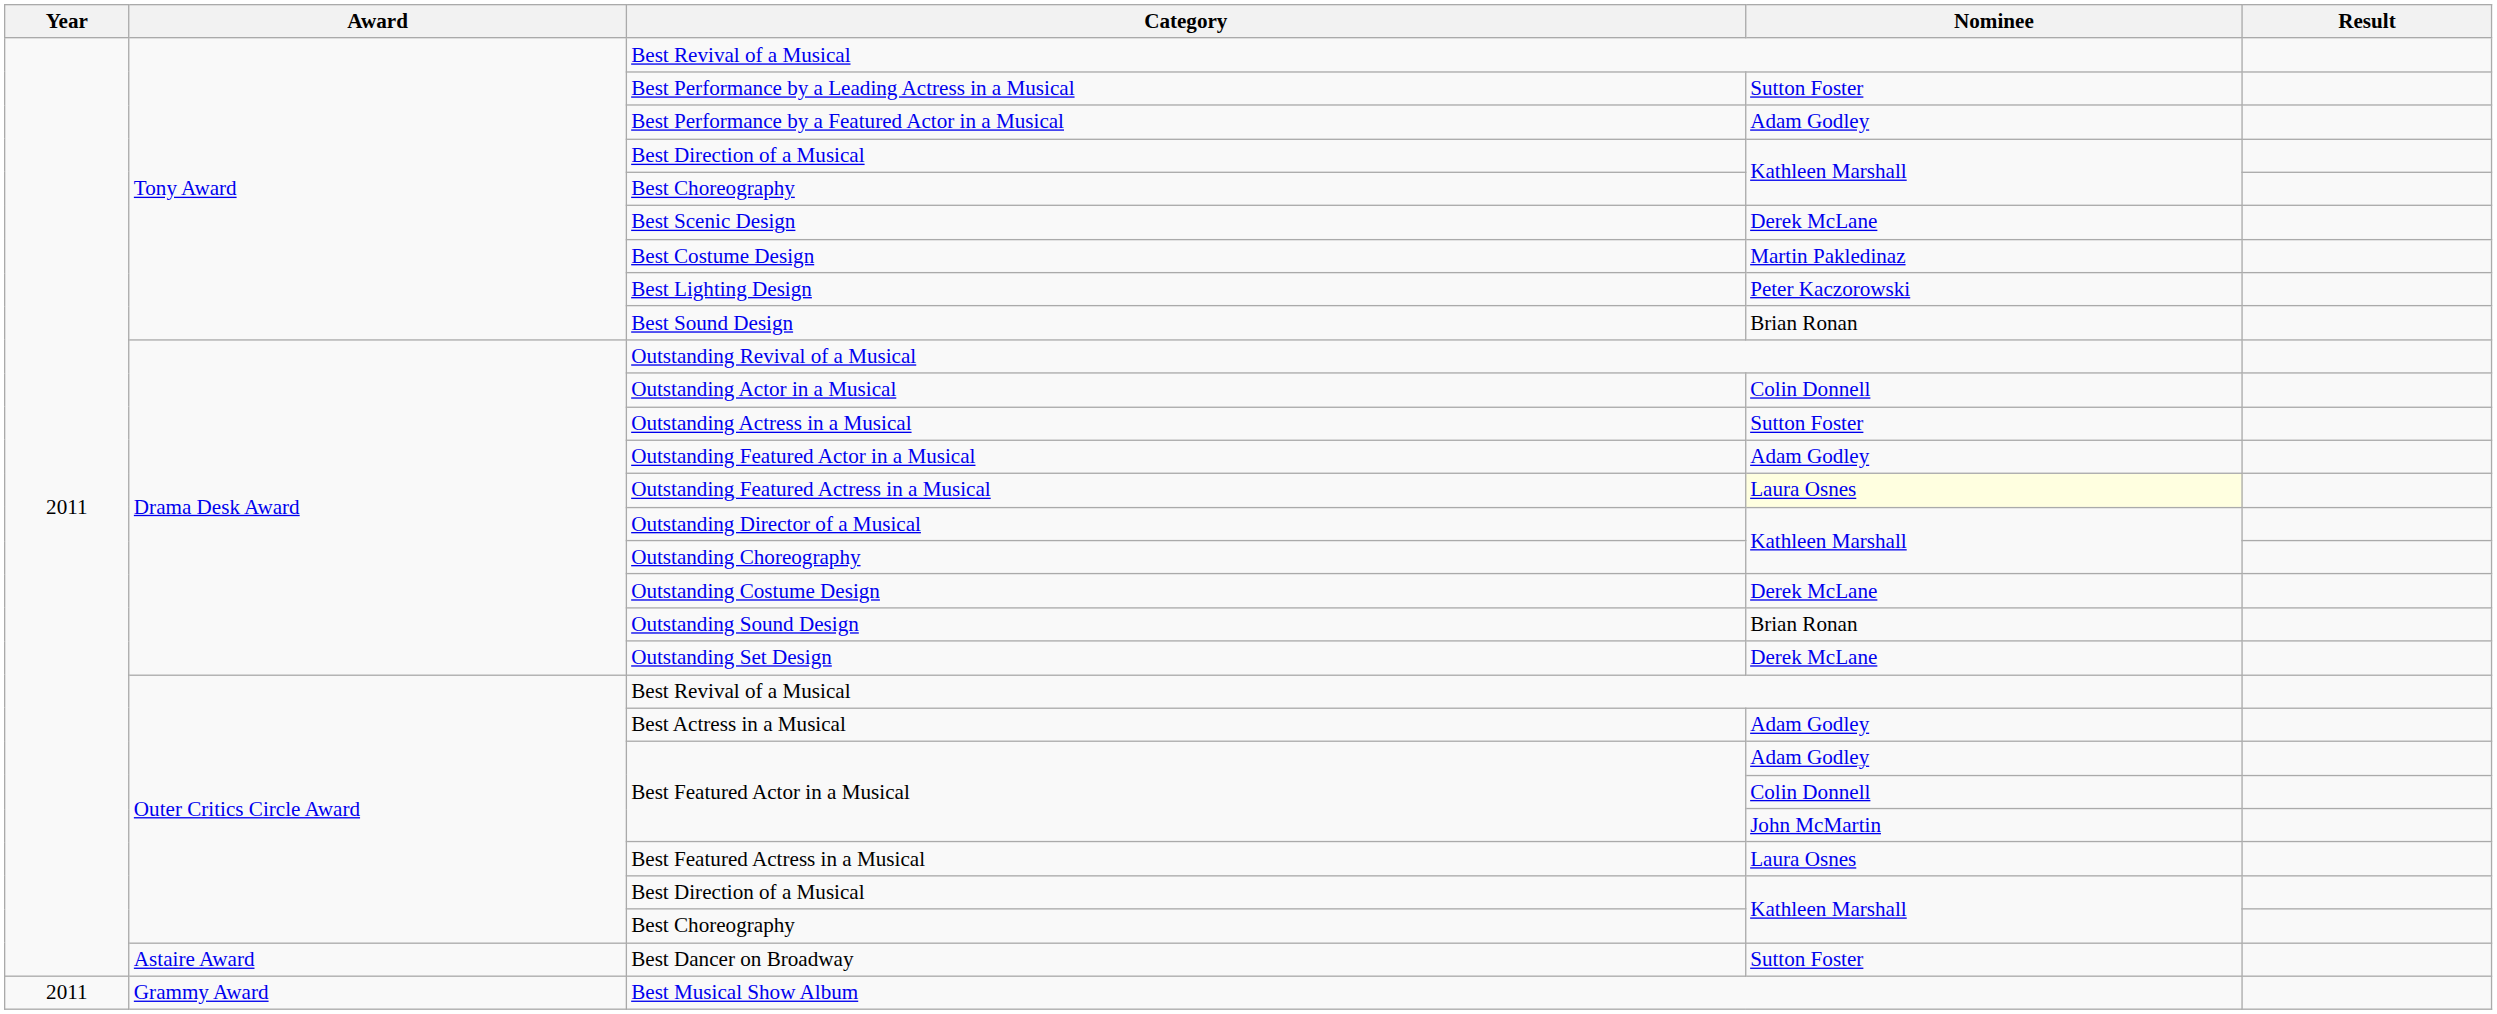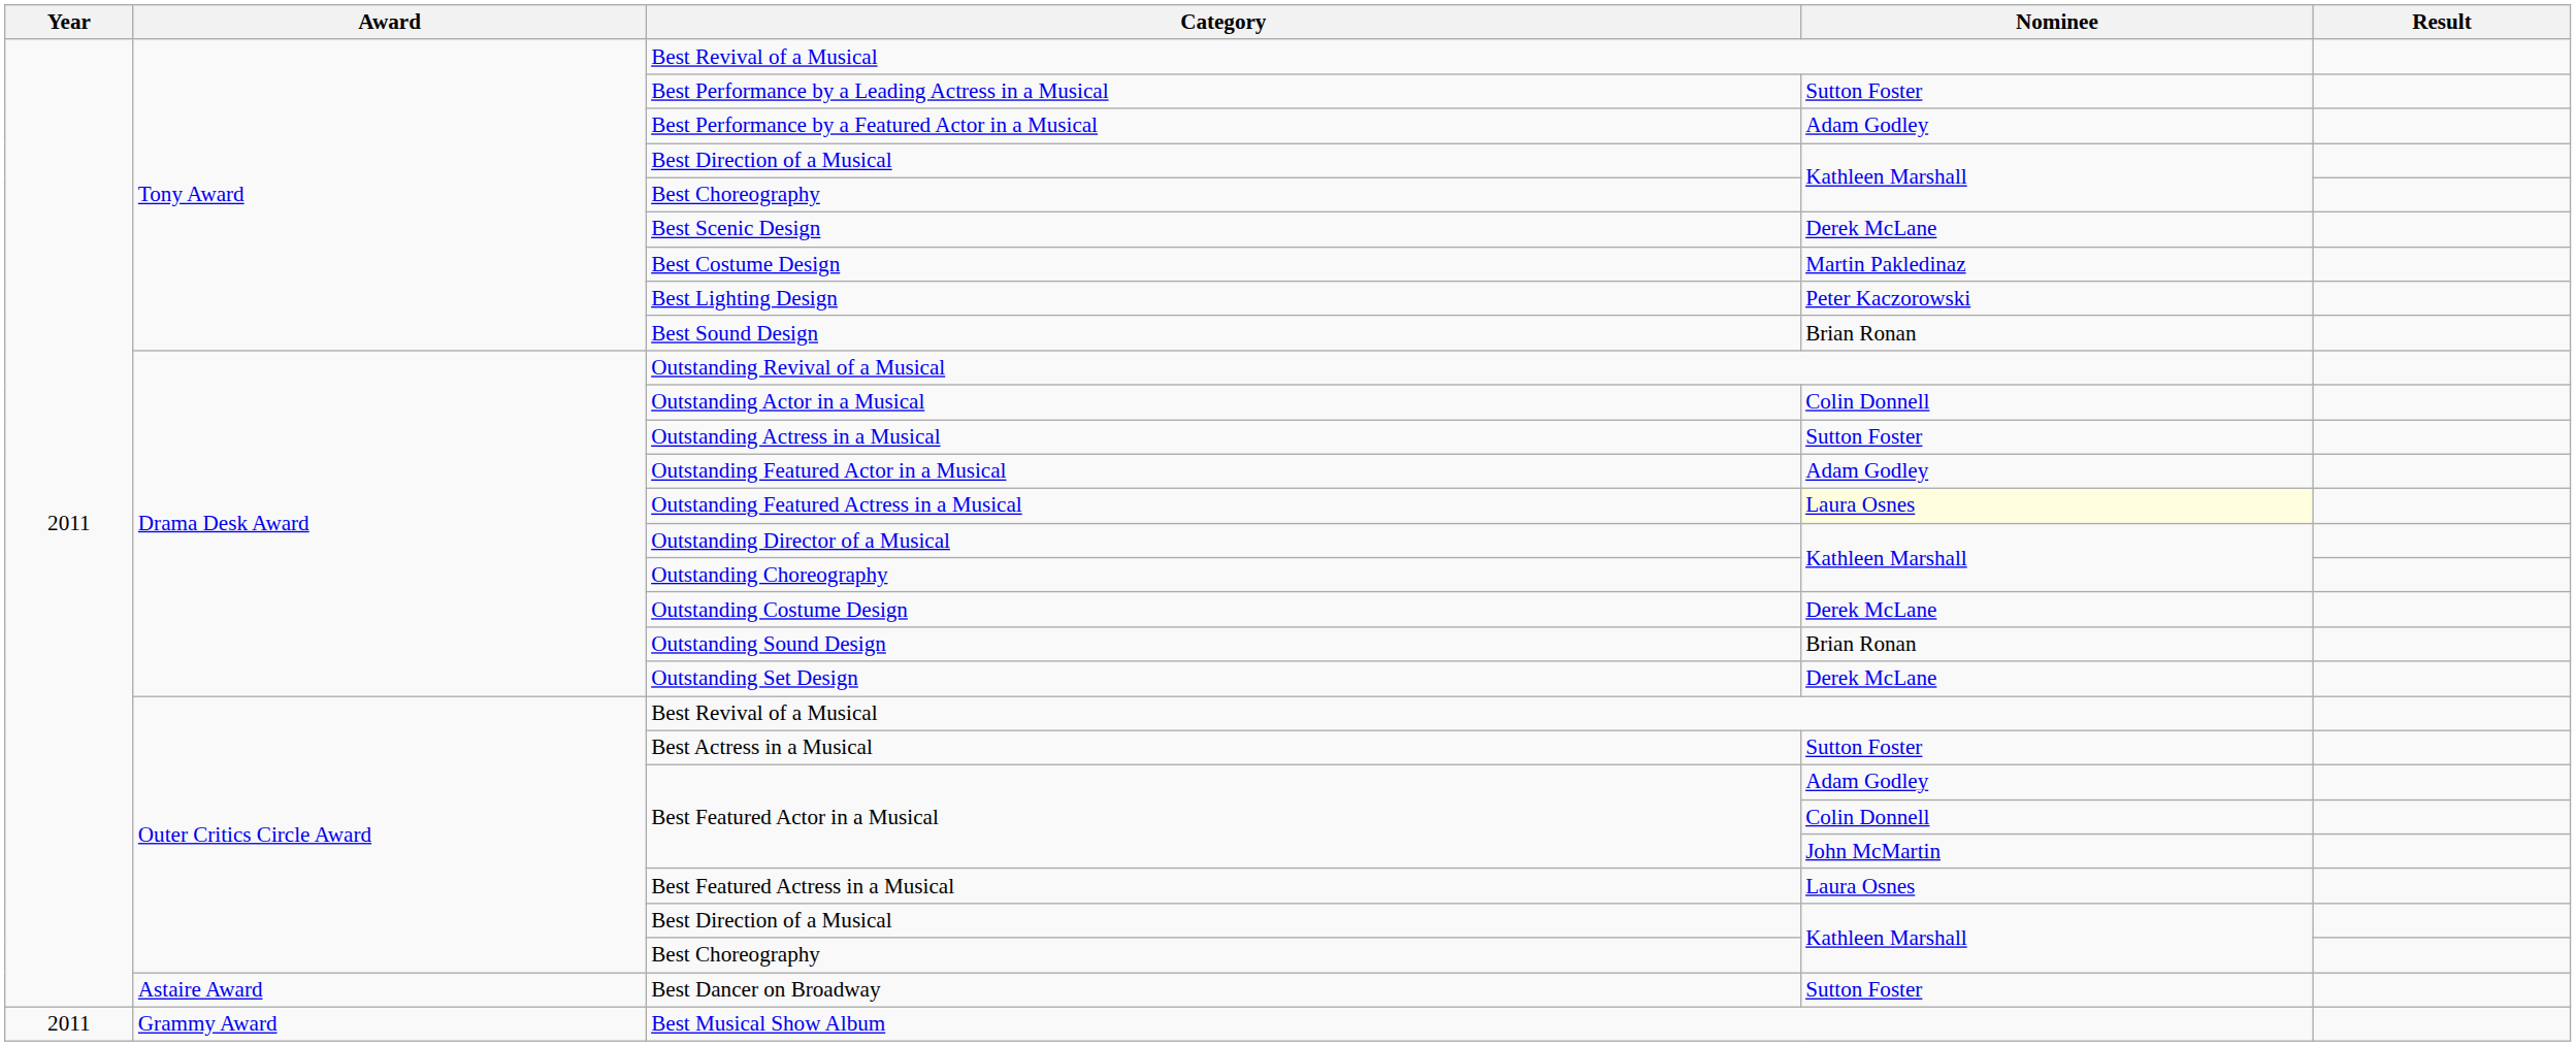 <table class="wikitable" width="95%">
 <tr>
 <th width="5%">Year</th>
 <th width="20%">Award</th>
 <th width="45%">Category</th>
 <th width="20%">Nominee</th>
 <th width="10%">Result</th>
 </tr>
 <tr>
 <td rowspan="28" align="center">2011</td>
 <td rowspan="9"><a href='#'>Tony Award</a></td>
 <td colspan="2"><a href='#'>Best Revival of a Musical</a></td>
 <td></td>
 </tr>
 <tr>
 <td><a href='#'>Best Performance by a Leading Actress in a Musical</a></td>
 <td><a href='#'>Sutton Foster</a></td>
 <td></td>
 </tr>
 <tr>
 <td><a href='#'>Best Performance by a Featured Actor in a Musical</a></td>
 <td><a href='#'>Adam Godley</a></td>
 <td></td>
 </tr>
 <tr>
 <td><a href='#'>Best Direction of a Musical</a></td>
 <td rowspan="2"><a href='#'>Kathleen Marshall</a></td>
 <td></td>
 </tr>
 <tr>
 <td><a href='#'>Best Choreography</a></td>
 <td></td>
 </tr>
 <tr>
 <td><a href='#'>Best Scenic Design</a></td>
 <td><a href='#'>Derek McLane</a></td>
 <td></td>
 </tr>
 <tr>
 <td><a href='#'>Best Costume Design</a></td>
 <td><a href='#'>Martin Pakledinaz</a></td>
 <td></td>
 </tr>
 <tr>
 <td><a href='#'>Best Lighting Design</a></td>
 <td><a href='#'>Peter Kaczorowski</a></td>
 <td></td>
 </tr>
 <tr>
 <td><a href='#'>Best Sound Design</a></td>
 <td>Brian Ronan</td>
 <td></td>
 </tr>
 <tr>
 <td rowspan="10"><a href='#'>Drama Desk Award</a></td>
 <td colspan="2"><a href='#'>Outstanding Revival of a Musical</a></td>
 <td></td>
 </tr>
 <tr>
 <td><a href='#'>Outstanding Actor in a Musical</a></td>
 <td><a href='#'>Colin Donnell</a></td>
 <td></td>
 </tr>
 <tr>
 <td><a href='#'>Outstanding Actress in a Musical</a></td>
 <td><a href='#'>Sutton Foster</a></td>
 <td></td>
 </tr>
 <tr>
 <td><a href='#'>Outstanding Featured Actor in a Musical</a></td>
 <td><a href='#'>Adam Godley</a></td>
 <td></td>
 </tr>
 <tr>
 <td><a href='#'>Outstanding Featured Actress in a Musical</a></td>
 <td style="background: lightyellow;"><a href='#'>Laura Osnes</a></td>
 <td></td>
 </tr>
 <tr>
 <td><a href='#'>Outstanding Director of a Musical</a></td>
 <td rowspan="2"><a href='#'>Kathleen Marshall</a></td>
 <td></td>
 </tr>
 <tr>
 <td><a href='#'>Outstanding Choreography</a></td>
 <td></td>
 </tr>
 <tr>
 <td><a href='#'>Outstanding Costume Design</a></td>
 <td><a href='#'>Derek McLane</a></td>
 <td></td>
 </tr>
 <tr>
 <td><a href='#'>Outstanding Sound Design</a></td>
 <td>Brian Ronan</td>
 <td></td>
 </tr>
 <tr>
 <td><a href='#'>Outstanding Set Design</a></td>
 <td><a href='#'>Derek McLane</a></td>
 <td></td>
 </tr>
 <tr>
 <td rowspan="8"><a href='#'>Outer Critics Circle Award</a></td>
 <td colspan="2">Best Revival of a Musical</td>
 <td></td>
 </tr>
 <tr>
 <td>Best Actress in a Musical</td>
-<td><a href='#'>Adam Godley</a></td>
+<td><a href='#'>Sutton Foster</a></td>
 <td></td>
 </tr>
 <tr>
 <td rowspan="3">Best Featured Actor in a Musical</td>
 <td><a href='#'>Adam Godley</a></td>
 <td></td>
 </tr>
 <tr>
 <td><a href='#'>Colin Donnell</a></td>
 <td></td>
 </tr>
 <tr>
 <td><a href='#'>John McMartin</a></td>
 <td></td>
 </tr>
 <tr>
 <td>Best Featured Actress in a Musical</td>
 <td><a href='#'>Laura Osnes</a></td>
 <td></td>
 </tr>
 <tr>
 <td>Best Direction of a Musical</td>
 <td rowspan="2"><a href='#'>Kathleen Marshall</a></td>
 <td></td>
 </tr>
 <tr>
 <td>Best Choreography</td>
 <td></td>
 </tr>
 <tr>
 <td><a href='#'>Astaire Award</a></td>
 <td>Best Dancer on Broadway</td>
 <td><a href='#'>Sutton Foster</a></td>
 <td></td>
 </tr>
 <tr>
 <td align=center>2011</td>
 <td><a href='#'>Grammy Award</a></td>
 <td colspan="2"><a href='#'>Best Musical Show Album</a></td>
 <td></td>
 </tr>
 </table>
